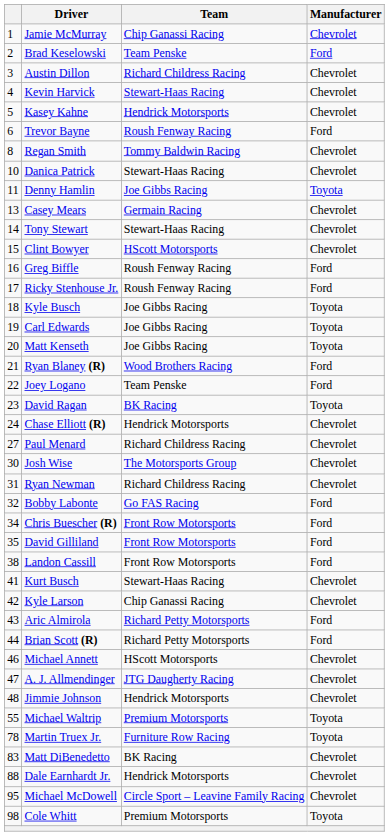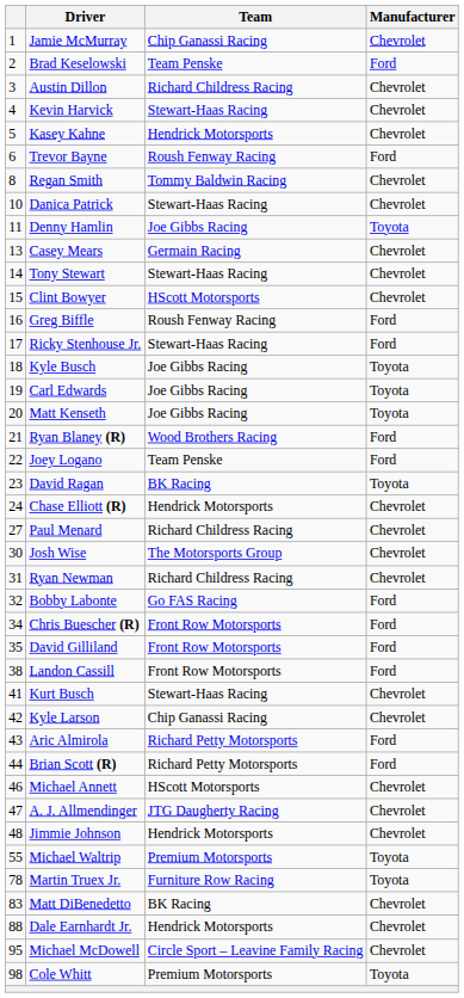 <table class="wikitable" style="font-size:95%">
 <tr>
 <th></th>
 <th>Driver</th>
 <th>Team</th>
 <th>Manufacturer</th>
 </tr>
 <tr>
 <td>1</td>
 <td><a href='#'>Jamie McMurray</a></td>
 <td><a href='#'>Chip Ganassi Racing</a></td>
 <td><a href='#'>Chevrolet</a></td>
 </tr>
 <tr>
 <td>2</td>
 <td><a href='#'>Brad Keselowski</a></td>
 <td><a href='#'>Team Penske</a></td>
 <td><a href='#'>Ford</a></td>
 </tr>
 <tr>
 <td>3</td>
 <td><a href='#'>Austin Dillon</a></td>
 <td><a href='#'>Richard Childress Racing</a></td>
 <td>Chevrolet</td>
 </tr>
 <tr>
 <td>4</td>
 <td><a href='#'>Kevin Harvick</a></td>
 <td><a href='#'>Stewart-Haas Racing</a></td>
 <td>Chevrolet</td>
 </tr>
 <tr>
 <td>5</td>
 <td><a href='#'>Kasey Kahne</a></td>
 <td><a href='#'>Hendrick Motorsports</a></td>
 <td>Chevrolet</td>
 </tr>
 <tr>
 <td>6</td>
 <td><a href='#'>Trevor Bayne</a></td>
 <td><a href='#'>Roush Fenway Racing</a></td>
 <td>Ford</td>
 </tr>
 <tr>
 <td>8</td>
 <td><a href='#'>Regan Smith</a></td>
 <td><a href='#'>Tommy Baldwin Racing</a></td>
 <td>Chevrolet</td>
 </tr>
 <tr>
 <td>10</td>
 <td><a href='#'>Danica Patrick</a></td>
 <td>Stewart-Haas Racing</td>
 <td>Chevrolet</td>
 </tr>
 <tr>
 <td>11</td>
 <td><a href='#'>Denny Hamlin</a></td>
 <td><a href='#'>Joe Gibbs Racing</a></td>
 <td><a href='#'>Toyota</a></td>
 </tr>
 <tr>
 <td>13</td>
 <td><a href='#'>Casey Mears</a></td>
 <td><a href='#'>Germain Racing</a></td>
 <td>Chevrolet</td>
 </tr>
 <tr>
 <td>14</td>
 <td><a href='#'>Tony Stewart</a></td>
 <td>Stewart-Haas Racing</td>
 <td>Chevrolet</td>
 </tr>
 <tr>
 <td>15</td>
 <td><a href='#'>Clint Bowyer</a></td>
 <td><a href='#'>HScott Motorsports</a></td>
 <td>Chevrolet</td>
 </tr>
 <tr>
 <td>16</td>
 <td><a href='#'>Greg Biffle</a></td>
 <td>Roush Fenway Racing</td>
 <td>Ford</td>
 </tr>
 <tr>
 <td>17</td>
 <td><a href='#'>Ricky Stenhouse Jr.</a></td>
-<td>Roush Fenway Racing</td>
+<td>Stewart-Haas Racing</td>
 <td>Ford</td>
 </tr>
 <tr>
 <td>18</td>
 <td><a href='#'>Kyle Busch</a></td>
 <td>Joe Gibbs Racing</td>
 <td>Toyota</td>
 </tr>
 <tr>
 <td>19</td>
 <td><a href='#'>Carl Edwards</a></td>
 <td>Joe Gibbs Racing</td>
 <td>Toyota</td>
 </tr>
 <tr>
 <td>20</td>
 <td><a href='#'>Matt Kenseth</a></td>
 <td>Joe Gibbs Racing</td>
 <td>Toyota</td>
 </tr>
 <tr>
 <td>21</td>
 <td><a href='#'>Ryan Blaney</a> <strong>(R)</strong></td>
 <td><a href='#'>Wood Brothers Racing</a></td>
 <td>Ford</td>
 </tr>
 <tr>
 <td>22</td>
 <td><a href='#'>Joey Logano</a></td>
 <td>Team Penske</td>
 <td>Ford</td>
 </tr>
 <tr>
 <td>23</td>
 <td><a href='#'>David Ragan</a></td>
 <td><a href='#'>BK Racing</a></td>
 <td>Toyota</td>
 </tr>
 <tr>
 <td>24</td>
 <td><a href='#'>Chase Elliott</a> <strong>(R)</strong></td>
 <td>Hendrick Motorsports</td>
 <td>Chevrolet</td>
 </tr>
 <tr>
 <td>27</td>
 <td><a href='#'>Paul Menard</a></td>
 <td>Richard Childress Racing</td>
 <td>Chevrolet</td>
 </tr>
 <tr>
 <td>30</td>
 <td><a href='#'>Josh Wise</a></td>
 <td><a href='#'>The Motorsports Group</a></td>
 <td>Chevrolet</td>
 </tr>
 <tr>
 <td>31</td>
 <td><a href='#'>Ryan Newman</a></td>
 <td>Richard Childress Racing</td>
 <td>Chevrolet</td>
 </tr>
 <tr>
 <td>32</td>
 <td><a href='#'>Bobby Labonte</a></td>
 <td><a href='#'>Go FAS Racing</a></td>
 <td>Ford</td>
 </tr>
 <tr>
 <td>34</td>
 <td><a href='#'>Chris Buescher</a> <strong>(R)</strong></td>
 <td><a href='#'>Front Row Motorsports</a></td>
 <td>Ford</td>
 </tr>
 <tr>
 <td>35</td>
 <td><a href='#'>David Gilliland</a></td>
 <td><a href='#'>Front Row Motorsports</a></td>
 <td>Ford</td>
 </tr>
 <tr>
 <td>38</td>
 <td><a href='#'>Landon Cassill</a></td>
 <td>Front Row Motorsports</td>
 <td>Ford</td>
 </tr>
 <tr>
 <td>41</td>
 <td><a href='#'>Kurt Busch</a></td>
 <td>Stewart-Haas Racing</td>
 <td>Chevrolet</td>
 </tr>
 <tr>
 <td>42</td>
 <td><a href='#'>Kyle Larson</a></td>
 <td>Chip Ganassi Racing</td>
 <td>Chevrolet</td>
 </tr>
 <tr>
 <td>43</td>
 <td><a href='#'>Aric Almirola</a></td>
 <td><a href='#'>Richard Petty Motorsports</a></td>
 <td>Ford</td>
 </tr>
 <tr>
 <td>44</td>
 <td><a href='#'>Brian Scott</a> <strong>(R)</strong></td>
 <td>Richard Petty Motorsports</td>
 <td>Ford</td>
 </tr>
 <tr>
 <td>46</td>
 <td><a href='#'>Michael Annett</a></td>
 <td>HScott Motorsports</td>
 <td>Chevrolet</td>
 </tr>
 <tr>
 <td>47</td>
 <td><a href='#'>A. J. Allmendinger</a></td>
 <td><a href='#'>JTG Daugherty Racing</a></td>
 <td>Chevrolet</td>
 </tr>
 <tr>
 <td>48</td>
 <td><a href='#'>Jimmie Johnson</a></td>
 <td>Hendrick Motorsports</td>
 <td>Chevrolet</td>
 </tr>
 <tr>
 <td>55</td>
 <td><a href='#'>Michael Waltrip</a></td>
 <td><a href='#'>Premium Motorsports</a></td>
 <td>Toyota</td>
 </tr>
 <tr>
 <td>78</td>
 <td><a href='#'>Martin Truex Jr.</a></td>
 <td><a href='#'>Furniture Row Racing</a></td>
 <td>Toyota</td>
 </tr>
 <tr>
 <td>83</td>
 <td><a href='#'>Matt DiBenedetto</a></td>
 <td>BK Racing</td>
 <td>Chevrolet</td>
 </tr>
 <tr>
 <td>88</td>
 <td><a href='#'>Dale Earnhardt Jr.</a></td>
 <td>Hendrick Motorsports</td>
 <td>Chevrolet</td>
 </tr>
 <tr>
 <td>95</td>
 <td><a href='#'>Michael McDowell</a></td>
 <td><a href='#'>Circle Sport – Leavine Family Racing</a></td>
 <td>Chevrolet</td>
 </tr>
 <tr>
 <td>98</td>
 <td><a href='#'>Cole Whitt</a></td>
 <td>Premium Motorsports</td>
 <td>Toyota</td>
 </tr>
 <tr>
 <th colspan="4"></th>
 </tr>
 </table>
